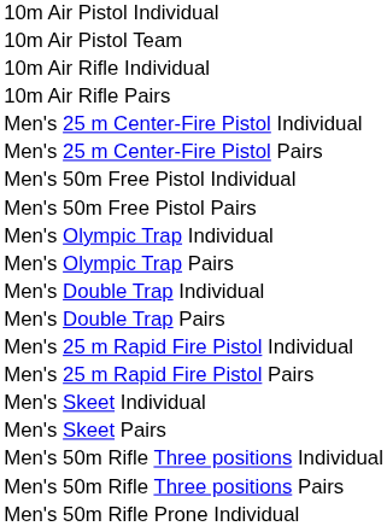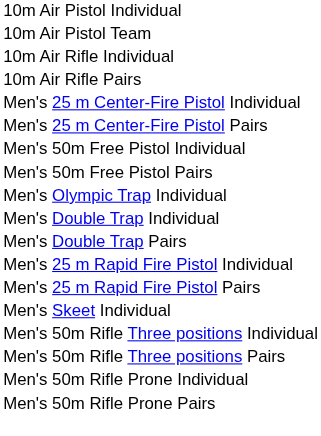 <table>
 <tr>
 <td>10m Air Pistol Individual</td>
 <td></td>
 <td></td>
 <td></td>
 </tr>
 <tr>
 <td>10m Air Pistol Team</td>
 <td></td>
 <td></td>
 <td></td>
 </tr>
 <tr>
 <td>10m Air Rifle Individual</td>
 <td></td>
 <td></td>
 <td></td>
 </tr>
 <tr>
 <td>10m Air Rifle Pairs</td>
 <td></td>
 <td></td>
 <td></td>
 </tr>
 <tr>
 <td>Men's <a href='#'>25 m Center-Fire Pistol</a> Individual</td>
 <td></td>
 <td></td>
 <td></td>
 </tr>
 <tr>
 <td>Men's <a href='#'>25 m Center-Fire Pistol</a> Pairs</td>
 <td></td>
 <td></td>
 <td></td>
 </tr>
 <tr>
 <td>Men's 50m Free Pistol Individual</td>
 <td></td>
 <td></td>
 <td></td>
 </tr>
 <tr>
 <td>Men's 50m Free Pistol Pairs</td>
 <td></td>
 <td></td>
 <td></td>
 </tr>
 <tr>
 <td>Men's <a href='#'>Olympic Trap</a> Individual</td>
 <td></td>
 <td></td>
 <td></td>
 </tr>
 <tr>
-<td>Men's <a href='#'>Olympic Trap</a> Pairs</td>
-<td></td>
-<td></td>
-<td></td>
-</tr>
-<tr>
 <td>Men's <a href='#'>Double Trap</a> Individual</td>
 <td></td>
 <td></td>
 <td></td>
 </tr>
 <tr>
 <td>Men's <a href='#'>Double Trap</a> Pairs</td>
 <td></td>
 <td></td>
 <td></td>
 </tr>
 <tr>
 <td>Men's <a href='#'>25 m Rapid Fire Pistol</a> Individual</td>
 <td></td>
 <td></td>
 <td></td>
 </tr>
 <tr>
 <td>Men's <a href='#'>25 m Rapid Fire Pistol</a> Pairs</td>
 <td></td>
 <td></td>
 <td></td>
 </tr>
 <tr>
 <td>Men's <a href='#'>Skeet</a> Individual</td>
 <td></td>
 <td></td>
 <td></td>
 </tr>
 <tr>
-<td>Men's <a href='#'>Skeet</a> Pairs</td>
-<td></td>
-<td></td>
-<td></td>
-</tr>
-<tr>
 <td>Men's 50m Rifle <a href='#'>Three positions</a> Individual</td>
 <td></td>
 <td></td>
 <td></td>
 </tr>
 <tr>
 <td>Men's 50m Rifle <a href='#'>Three positions</a> Pairs</td>
 <td></td>
 <td></td>
 <td></td>
 </tr>
 <tr>
 <td>Men's 50m Rifle Prone Individual</td>
 <td></td>
 <td></td>
 <td></td>
 </tr>
+<tr>
+<td>Men's 50m Rifle Prone Pairs</td>
+<td></td>
+<td></td>
+<td></td>
+</tr>
 </table>
